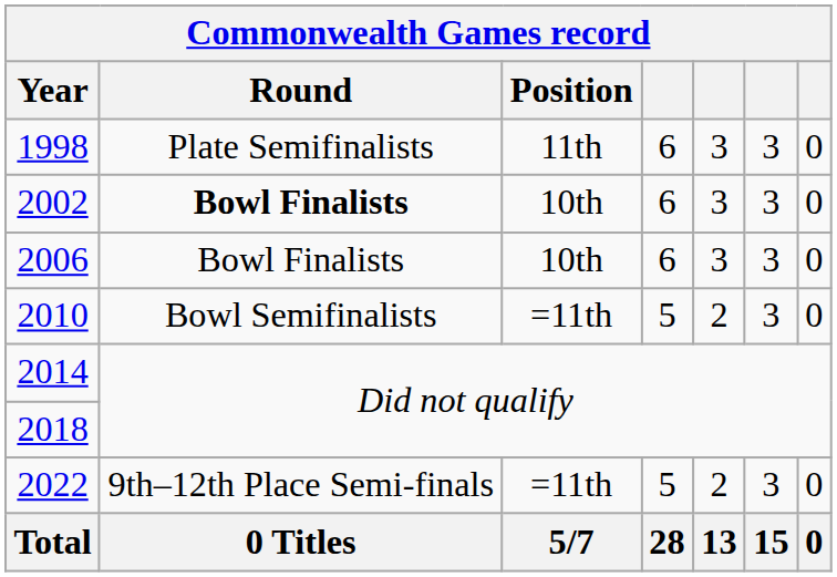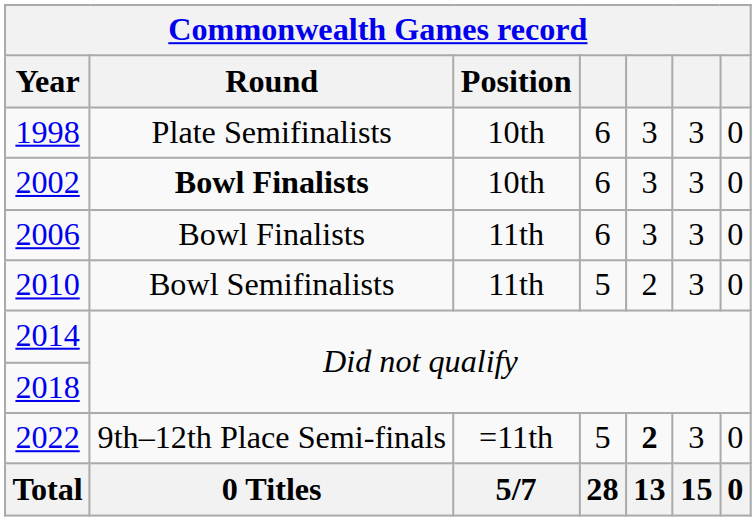 <table class="wikitable" style="text-align: center;">
 <tr>
 <th colspan=7><a href='#'>Commonwealth Games record</a></th>
 </tr>
 <tr>
 <th>Year</th>
 <th>Round</th>
 <th>Position</th>
 <th></th>
 <th></th>
 <th></th>
 <th></th>
 </tr>
 <tr>
 <td> <a href='#'>1998</a></td>
 <td>Plate Semifinalists</td>
-<td>11th</td>
+<td>10th</td>
 <td>6</td>
 <td>3</td>
 <td>3</td>
 <td>0</td>
 </tr>
 <tr>
 <td> <a href='#'>2002</a></td>
 <td><strong>Bowl Finalists</strong></td>
 <td>10th</td>
 <td>6</td>
 <td>3</td>
 <td>3</td>
 <td>0</td>
 </tr>
 <tr>
 <td> <a href='#'>2006</a></td>
 <td>Bowl Finalists</td>
-<td>10th</td>
+<td>11th</td>
 <td>6</td>
 <td>3</td>
 <td>3</td>
 <td>0</td>
 </tr>
 <tr>
 <td> <a href='#'>2010</a></td>
 <td>Bowl Semifinalists</td>
-<td>=11th</td>
+<td>11th</td>
 <td>5</td>
 <td>2</td>
 <td>3</td>
 <td>0</td>
 </tr>
 <tr>
 <td> <a href='#'>2014</a></td>
 <td colspan=6 rowspan=2><em>Did not qualify</em></td>
 </tr>
 <tr>
 <td> <a href='#'>2018</a></td>
 </tr>
 <tr>
 <td> <a href='#'>2022</a></td>
 <td>9th–12th Place Semi-finals</td>
 <td>=11th</td>
 <td>5</td>
-<td>2</td>
+<td><strong>2</strong></td>
 <td>3</td>
 <td>0</td>
 </tr>
 <tr>
 <th>Total</th>
 <th>0 Titles</th>
 <th>5/7</th>
 <th>28</th>
 <th>13</th>
 <th>15</th>
 <th>0</th>
 </tr>
 </table>
